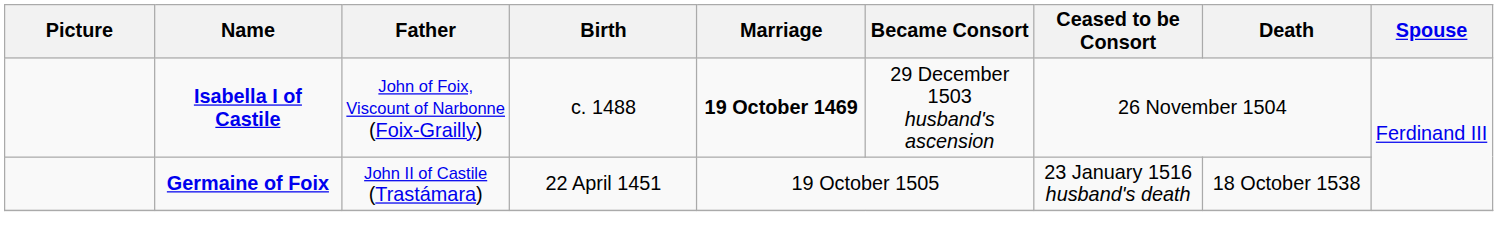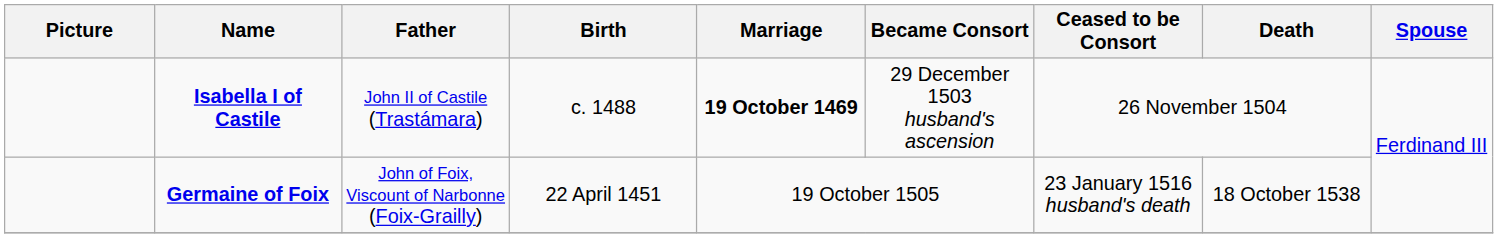 <table width=95% class="wikitable">
 <tr>
 <th width = "8%">Picture</th>
 <th width = "10%">Name</th>
 <th width = "9%">Father</th>
 <th width = "10%">Birth</th>
 <th width = "9%">Marriage</th>
 <th width = "9%">Became Consort</th>
 <th width = "9%">Ceased to be Consort</th>
 <th width = "9%">Death</th>
 <th width = "6%"><a href='#'>Spouse</a></th>
 </tr>
 <tr>
 <td align="center"></td>
 <td align="center"><strong><a href='#'>Isabella I of Castile</a></strong></td>
-<td align="center"><small><a href='#'>John of Foix, Viscount of Narbonne</a></small><br> (<a href='#'>Foix-Grailly</a>)</td>
+<td align="center"><small><a href='#'>John II of Castile</a></small><br> (<a href='#'>Trastámara</a>)</td>
 <td align="center">c. 1488</td>
 <td align="center"><strong>19 October 1469</strong></td>
 <td align="center">29 December 1503 <br><em>husband's ascension</em></td>
 <td align="center" colspan="2">26 November 1504</td>
 <td align="center" rowspan="2"><a href='#'>Ferdinand III</a></td>
 </tr>
 <tr>
 <td align="center"></td>
 <td align="center"><strong><a href='#'>Germaine of Foix</a></strong></td>
-<td align="center"><small><a href='#'>John II of Castile</a></small><br> (<a href='#'>Trastámara</a>)</td>
+<td align="center"><small><a href='#'>John of Foix, Viscount of Narbonne</a></small><br> (<a href='#'>Foix-Grailly</a>)</td>
 <td align="center">22 April 1451</td>
 <td align="center" colspan="2">19 October 1505</td>
 <td align="center">23 January 1516<br><em>husband's death</em></td>
 <td align="center">18 October 1538</td>
 </tr>
 <tr>
 </tr>
 </table>
